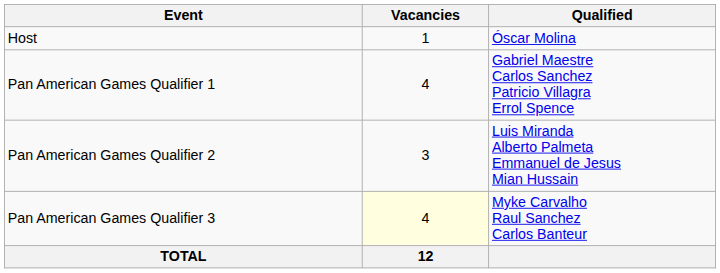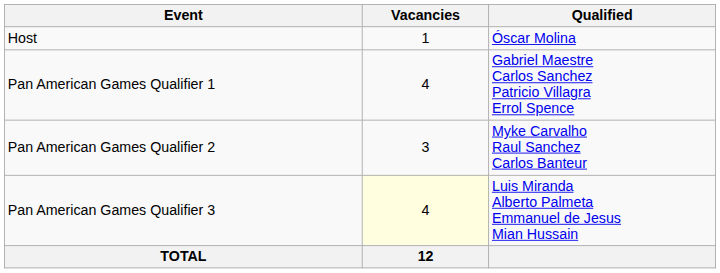 <table class = "wikitable" width=800>
 <tr>
 <th>Event</th>
 <th>Vacancies</th>
 <th>Qualified</th>
 </tr>
 <tr>
 <td>Host</td>
 <td align="center">1</td>
 <td> <a href='#'>Óscar Molina</a></td>
 </tr>
 <tr>
 <td>Pan American Games Qualifier 1</td>
 <td align="center">4</td>
 <td> <a href='#'>Gabriel Maestre</a>  <br> <a href='#'>Carlos Sanchez</a><br>  <a href='#'>Patricio Villagra</a> <br> <a href='#'>Errol Spence</a></td>
 </tr>
 <tr>
 <td>Pan American Games Qualifier 2</td>
 <td align="center">3</td>
-<td> <a href='#'>Luis Miranda</a> <br>  <a href='#'>Alberto Palmeta</a><br>  <a href='#'>Emmanuel de Jesus</a><br>   <a href='#'>Mian Hussain</a></td>
+<td> <a href='#'>Myke Carvalho</a> <br>  <a href='#'>Raul Sanchez</a> <br> <a href='#'>Carlos Banteur</a></td>
 </tr>
 <tr>
 <td>Pan American Games Qualifier 3</td>
 <td align="center" style="background: lightyellow;">4</td>
-<td> <a href='#'>Myke Carvalho</a> <br>  <a href='#'>Raul Sanchez</a> <br> <a href='#'>Carlos Banteur</a></td>
+<td> <a href='#'>Luis Miranda</a> <br>  <a href='#'>Alberto Palmeta</a><br>  <a href='#'>Emmanuel de Jesus</a><br>   <a href='#'>Mian Hussain</a></td>
 </tr>
 <tr>
 <th colspan="1">TOTAL</th>
 <th>12</th>
 <th></th>
 </tr>
 </table>
